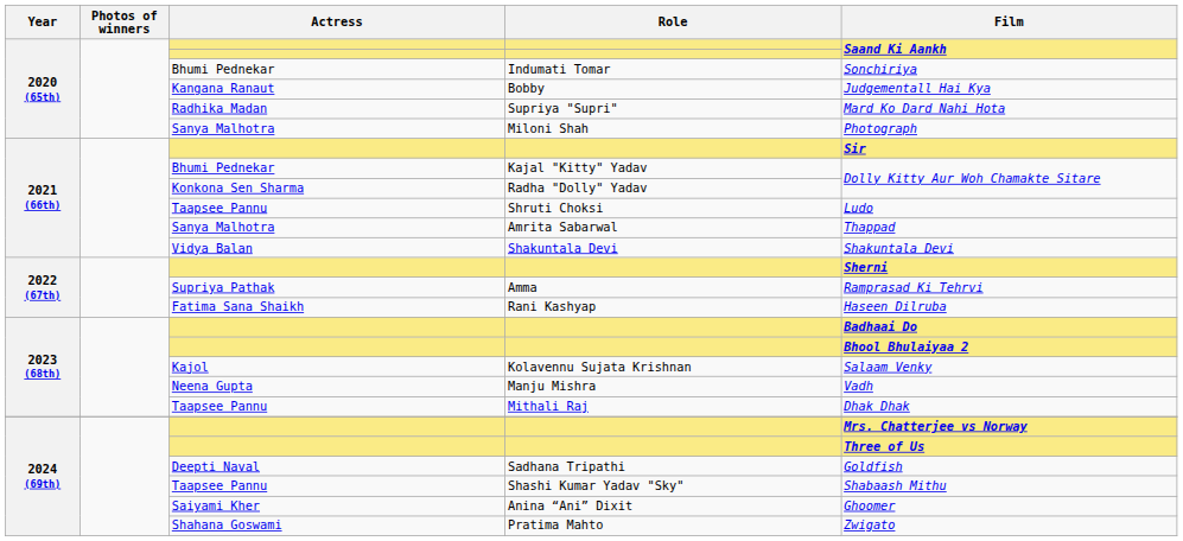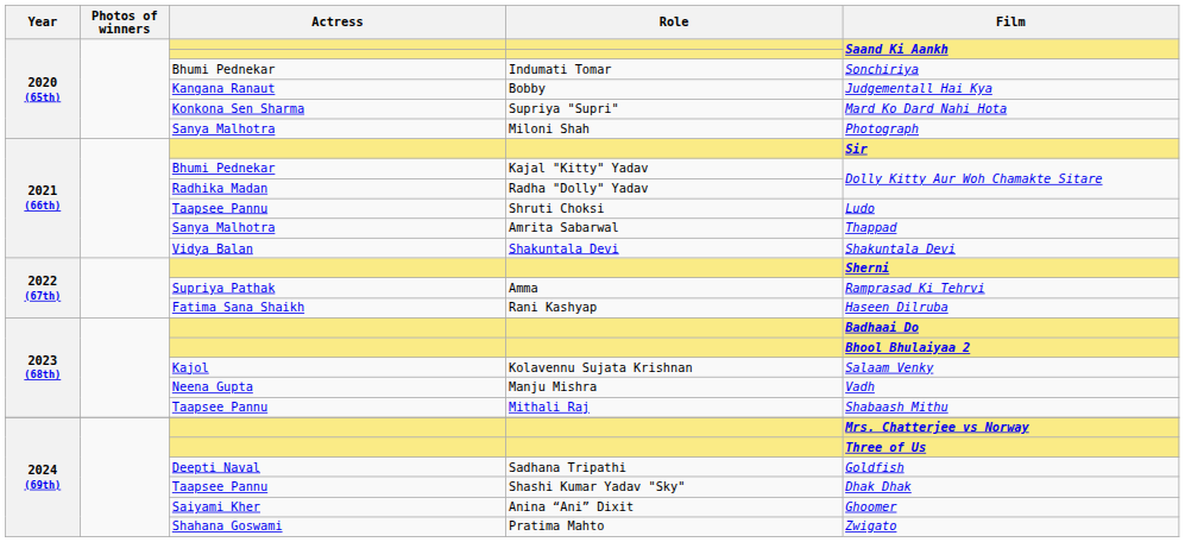 <table class="wikitable sortable" style="text-align:left;">
 <tr>
 <th scope="col" style="width:3%; text-align:center;">Year</th>
 <th scope="col" style="width:3%;text-align:center;">Photos of winners</th>
 <th scope="col" style="width:15%;text-align:center;">Actress</th>
 <th scope="col" style="width:15%;text-align:center;">Role</th>
 <th scope="col" style="width:15%;text-align:center;">Film</th>
 </tr>
 <tr>
 <th scope="row" rowspan=6 style="text-align:center">2020 <br><small><a href='#'>(65th)</a> </small></th>
 <td rowspan=6 style="text-align:center"> <br></td>
 <td style="background:#FAEB86;"><strong></strong> </td>
 <td style="background:#FAEB86;"><strong></strong></td>
 <td rowspan=2 style="background:#FAEB86;"><strong><em><a href='#'>Saand Ki Aankh</a></em></strong></td>
 </tr>
 <tr>
 <td style="background:#FAEB86;"><strong></strong> </td>
 <td style="background:#FAEB86;"><strong></strong></td>
 </tr>
 <tr>
 <td>Bhumi Pednekar</td>
 <td>Indumati Tomar</td>
 <td><em><a href='#'>Sonchiriya</a></em></td>
 </tr>
 <tr>
 <td><a href='#'>Kangana Ranaut</a></td>
 <td>Bobby</td>
 <td><em><a href='#'>Judgementall Hai Kya</a></em></td>
 </tr>
 <tr>
-<td><a href='#'>Radhika Madan</a></td>
+<td><a href='#'>Konkona Sen Sharma</a></td>
 <td>Supriya "Supri"</td>
 <td><em><a href='#'>Mard Ko Dard Nahi Hota</a></em></td>
 </tr>
 <tr>
 <td><a href='#'>Sanya Malhotra</a></td>
 <td>Miloni Shah</td>
 <td><em><a href='#'>Photograph</a></em></td>
 </tr>
 <tr>
 <th scope="row" rowspan=6 style="text-align:center">2021 <br><small><a href='#'>(66th)</a> </small></th>
 <td rowspan=6 style="text-align:center"></td>
 <td style="background:#FAEB86;"><strong></strong> </td>
 <td style="background:#FAEB86;"><strong></strong></td>
 <td style="background:#FAEB86;"><strong><em><a href='#'>Sir</a></em></strong></td>
 </tr>
 <tr>
 <td><a href='#'>Bhumi Pednekar</a></td>
 <td>Kajal "Kitty" Yadav</td>
 <td rowspan="2"><em><a href='#'>Dolly Kitty Aur Woh Chamakte Sitare</a></em></td>
 </tr>
 <tr>
-<td><a href='#'>Konkona Sen Sharma</a></td>
+<td><a href='#'>Radhika Madan</a></td>
 <td>Radha "Dolly" Yadav</td>
 </tr>
 <tr>
 <td><a href='#'>Taapsee Pannu</a></td>
 <td>Shruti Choksi</td>
 <td><em><a href='#'>Ludo</a></em></td>
 </tr>
 <tr>
 <td><a href='#'>Sanya Malhotra</a></td>
 <td>Amrita Sabarwal</td>
 <td><em><a href='#'>Thappad</a></em></td>
 </tr>
 <tr>
 <td><a href='#'>Vidya Balan</a></td>
 <td><a href='#'>Shakuntala Devi</a></td>
 <td><em><a href='#'>Shakuntala Devi</a></em></td>
 </tr>
 <tr>
 <th scope="row" rowspan=3 style="text-align:center">2022 <br><small><a href='#'>(67th)</a> </small></th>
 <td rowspan=3 style="text-align:center"></td>
 <td style="background:#FAEB86;"><strong></strong> </td>
 <td style="background:#FAEB86;"><strong></strong></td>
 <td style="background:#FAEB86;"><strong><em><a href='#'>Sherni</a></em></strong></td>
 </tr>
 <tr>
 <td><a href='#'>Supriya Pathak</a></td>
 <td>Amma</td>
 <td><em><a href='#'>Ramprasad Ki Tehrvi</a></em></td>
 </tr>
 <tr>
 <td><a href='#'>Fatima Sana Shaikh</a></td>
 <td>Rani Kashyap</td>
 <td><em><a href='#'>Haseen Dilruba</a></em></td>
 </tr>
 <tr>
 <th scope="row" rowspan=5 style="text-align:center">2023 <br><small><a href='#'>(68th)</a> </small></th>
 <td rowspan=5 style="text-align:center"><br></td>
 <td style="background:#FAEB86;"><strong></strong> </td>
 <td style="background:#FAEB86;"><strong></strong></td>
 <td style="background:#FAEB86;"><strong><em><a href='#'>Badhaai Do</a></em></strong></td>
 </tr>
 <tr>
 <td style="background:#FAEB86;"><strong></strong> </td>
 <td style="background:#FAEB86;"><strong></strong></td>
 <td style="background:#FAEB86;"><strong><em><a href='#'>Bhool Bhulaiyaa 2</a></em></strong></td>
 </tr>
 <tr>
 <td><a href='#'>Kajol</a></td>
 <td>Kolavennu Sujata Krishnan</td>
 <td><em><a href='#'>Salaam Venky</a></em></td>
 </tr>
 <tr>
 <td><a href='#'>Neena Gupta</a></td>
 <td>Manju Mishra</td>
 <td><em><a href='#'>Vadh</a></em></td>
 </tr>
 <tr>
 <td><a href='#'>Taapsee Pannu</a></td>
 <td><a href='#'>Mithali Raj</a></td>
-<td><em><a href='#'>Dhak Dhak</a></em></td>
+<td><em><a href='#'>Shabaash Mithu</a></em></td>
 </tr>
 <tr>
 </tr>
 <tr>
 <th scope="row" rowspan=6 style="text-align:center">2024 <br><small><a href='#'>(69th)</a> </small></th>
 <td rowspan=6 style="text-align:center"><br></td>
 <td style="background:#FAEB86;"><strong></strong> </td>
 <td style="background:#FAEB86;"><strong></strong></td>
 <td style="background:#FAEB86;"><strong><em><a href='#'>Mrs. Chatterjee vs Norway</a></em></strong></td>
 </tr>
 <tr>
 <td style="background:#FAEB86;"><strong></strong> </td>
 <td style="background:#FAEB86;"><strong></strong></td>
 <td style="background:#FAEB86;"><strong><em><a href='#'>Three of Us</a></em></strong></td>
 </tr>
 <tr>
 <td><a href='#'>Deepti Naval</a></td>
 <td>Sadhana Tripathi</td>
 <td><em><a href='#'>Goldfish</a></em></td>
 </tr>
 <tr>
 <td><a href='#'>Taapsee Pannu</a></td>
 <td>Shashi Kumar Yadav "Sky"</td>
-<td><em><a href='#'>Shabaash Mithu</a></em></td>
+<td><em><a href='#'>Dhak Dhak</a></em></td>
 </tr>
 <tr>
 <td><a href='#'>Saiyami Kher</a></td>
 <td>Anina “Ani” Dixit</td>
 <td><em><a href='#'>Ghoomer</a></em></td>
 </tr>
 <tr>
 <td><a href='#'>Shahana Goswami</a></td>
 <td>Pratima Mahto</td>
 <td><em><a href='#'>Zwigato</a></em></td>
 </tr>
 </table>
